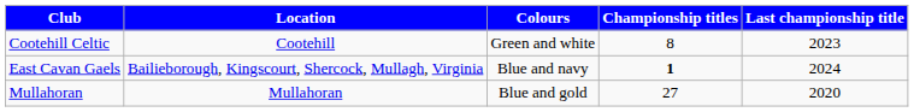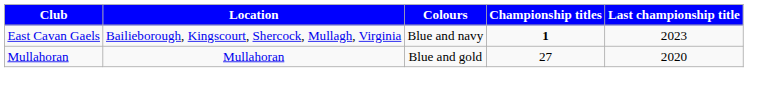 <table class="wikitable sortable" style="text-align:center">
 <tr>
 <th style="background:blue;color:white" scope="col">Club</th>
 <th style="background:blue;color:white" scope="col">Location</th>
 <th style="background:blue;color:white" scope="col">Colours</th>
 <th style="background:blue;color:white" scope="col">Championship titles</th>
 <th style="background:blue;color:white" scope="col">Last championship title</th>
 </tr>
 <tr>
-<td style="text-align:left"> <a href='#'>Cootehill Celtic</a></td>
-<td><a href='#'>Cootehill</a></td>
-<td>Green and white</td>
-<td>8</td>
-<td>2023</td>
-</tr>
-<tr>
 <td style="text-align:left"> <a href='#'>East Cavan Gaels</a></td>
 <td><a href='#'>Bailieborough</a>, <a href='#'>Kingscourt</a>, <a href='#'>Shercock</a>, <a href='#'>Mullagh</a>, <a href='#'>Virginia</a></td>
 <td>Blue and navy</td>
 <td><strong>1</strong></td>
-<td>2024</td>
+<td>2023</td>
 </tr>
 <tr>
 <td style="text-align:left"> <a href='#'>Mullahoran</a></td>
 <td><a href='#'>Mullahoran</a></td>
 <td>Blue and gold</td>
 <td>27</td>
 <td>2020</td>
 </tr>
 </table>
